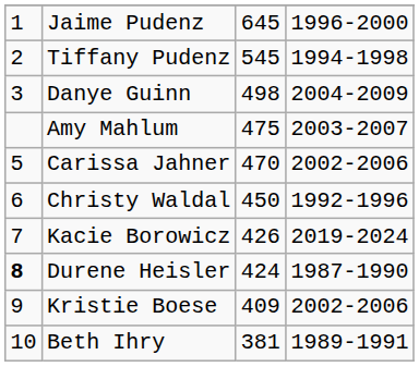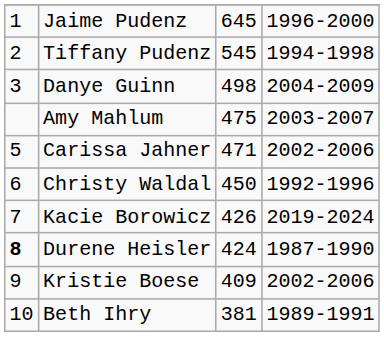 <table class="wikitable">
 <tr>
 </tr>
 <tr>
 <td>1</td>
 <td>Jaime Pudenz</td>
 <td>645</td>
 <td style="font-size:100%;">1996-2000</td>
 </tr>
 <tr>
 <td>2</td>
 <td>Tiffany Pudenz</td>
 <td>545</td>
 <td style="font-size:100%;">1994-1998</td>
 </tr>
 <tr>
 <td>3</td>
 <td>Danye Guinn</td>
 <td>498</td>
 <td style="font-size:100%;">2004-2009</td>
 </tr>
 <tr>
 <td></td>
 <td>Amy Mahlum</td>
 <td>475</td>
 <td style="font-size:100%;">2003-2007</td>
 </tr>
 <tr>
 <td>5</td>
 <td>Carissa Jahner</td>
-<td>470</td>
+<td>471</td>
 <td style="font-size:100%;">2002-2006</td>
 </tr>
 <tr>
 <td>6</td>
 <td>Christy Waldal</td>
 <td>450</td>
 <td style="font-size:100%;">1992-1996</td>
 </tr>
 <tr>
 <td>7</td>
 <td>Kacie Borowicz</td>
 <td>426</td>
 <td style="font-size:100%;">2019-2024</td>
 </tr>
 <tr>
 <td><strong>8</strong></td>
 <td>Durene Heisler</td>
 <td>424</td>
 <td style="font-size:100%;">1987-1990</td>
 </tr>
 <tr>
 <td>9</td>
 <td>Kristie Boese</td>
 <td>409</td>
 <td style="font-size:100%;">2002-2006</td>
 </tr>
 <tr>
 <td>10</td>
 <td>Beth Ihry</td>
 <td>381</td>
 <td style="font-size:100%;">1989-1991</td>
 </tr>
 </table>
